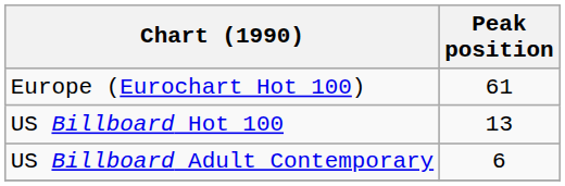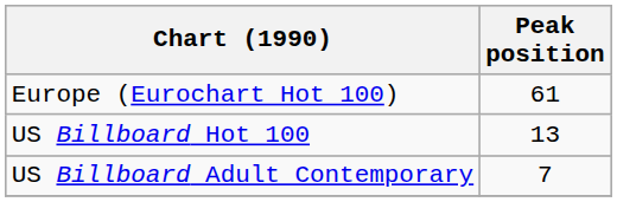 <table class="wikitable sortable">
 <tr>
 <th scope="col">Chart (1990)</th>
 <th scope="col">Peak<br>position</th>
 </tr>
 <tr>
 <td align="left">Europe (<a href='#'>Eurochart Hot 100</a>)</td>
 <td align="center">61</td>
 </tr>
 <tr>
 <td align="left">US <a href='#'><em>Billboard</em> Hot 100</a></td>
 <td align="center">13</td>
 </tr>
 <tr>
 <td align="left">US <a href='#'><em>Billboard</em> Adult Contemporary</a></td>
-<td align="center">6</td>
+<td align="center">7</td>
 </tr>
 <tr>
 </tr>
 </table>
